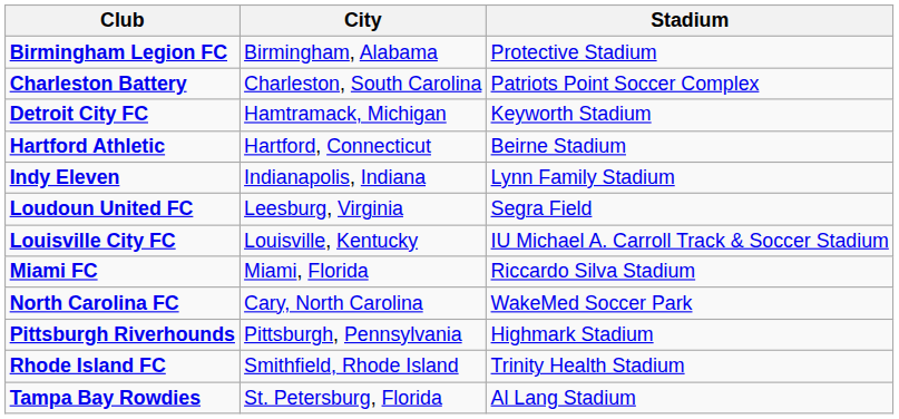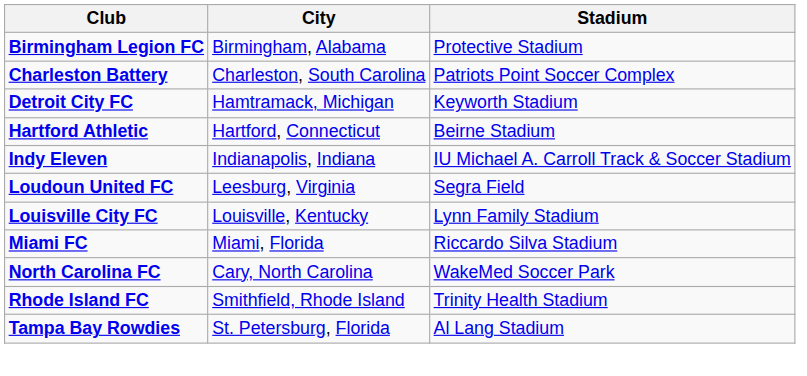 <table class="wikitable">
 <tr>
 <th>Club</th>
 <th>City</th>
 <th>Stadium</th>
 </tr>
 <tr>
 <td><strong><a href='#'>Birmingham Legion FC</a></strong></td>
 <td><a href='#'>Birmingham</a>, <a href='#'>Alabama</a></td>
 <td><a href='#'>Protective Stadium</a></td>
 </tr>
 <tr>
 <td><strong><a href='#'>Charleston Battery</a></strong></td>
 <td><a href='#'>Charleston</a>, <a href='#'>South Carolina</a></td>
 <td><a href='#'>Patriots Point Soccer Complex</a></td>
 </tr>
 <tr>
 <td><strong><a href='#'>Detroit City FC</a></strong></td>
 <td><a href='#'>Hamtramack, Michigan</a></td>
 <td><a href='#'>Keyworth Stadium</a></td>
 </tr>
 <tr>
 <td><strong><a href='#'>Hartford Athletic</a></strong></td>
 <td><a href='#'>Hartford</a>, <a href='#'>Connecticut</a></td>
 <td><a href='#'>Beirne Stadium</a></td>
 </tr>
 <tr>
 <td><strong><a href='#'>Indy Eleven</a></strong></td>
 <td><a href='#'>Indianapolis</a>, <a href='#'>Indiana</a></td>
-<td><a href='#'>Lynn Family Stadium</a></td>
+<td><a href='#'>IU Michael A. Carroll Track & Soccer Stadium</a></td>
 </tr>
 <tr>
 <td><strong><a href='#'>Loudoun United FC</a></strong></td>
 <td><a href='#'>Leesburg</a>, <a href='#'>Virginia</a></td>
 <td><a href='#'>Segra Field</a></td>
 </tr>
 <tr>
 <td><strong><a href='#'>Louisville City FC</a></strong></td>
 <td><a href='#'>Louisville</a>, <a href='#'>Kentucky</a></td>
-<td><a href='#'>IU Michael A. Carroll Track & Soccer Stadium</a></td>
+<td><a href='#'>Lynn Family Stadium</a></td>
 </tr>
 <tr>
 <td><strong><a href='#'>Miami FC</a></strong></td>
 <td><a href='#'>Miami</a>, <a href='#'>Florida</a></td>
 <td><a href='#'>Riccardo Silva Stadium</a></td>
 </tr>
 <tr>
 <td><strong><a href='#'>North Carolina FC</a></strong></td>
 <td><a href='#'>Cary, North Carolina</a></td>
 <td><a href='#'>WakeMed Soccer Park</a></td>
 </tr>
 <tr>
-<td><strong><a href='#'>Pittsburgh Riverhounds</a></strong></td>
-<td><a href='#'>Pittsburgh</a>, <a href='#'>Pennsylvania</a></td>
-<td><a href='#'>Highmark Stadium</a></td>
-</tr>
-<tr>
 <td><strong><a href='#'>Rhode Island FC</a></strong></td>
 <td><a href='#'>Smithfield, Rhode Island</a></td>
 <td><a href='#'>Trinity Health Stadium</a></td>
 </tr>
 <tr>
 <td><strong><a href='#'>Tampa Bay Rowdies</a></strong></td>
 <td><a href='#'>St. Petersburg</a>, <a href='#'>Florida</a></td>
 <td><a href='#'>Al Lang Stadium</a></td>
 </tr>
 </table>
